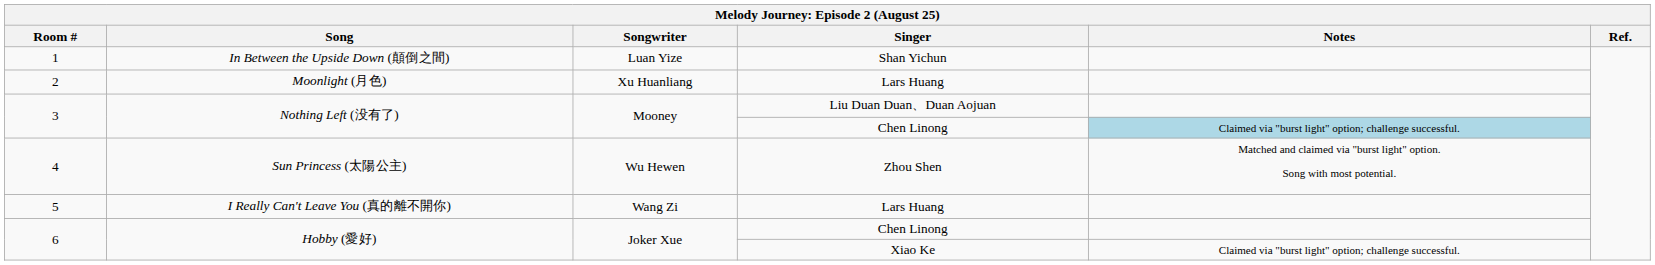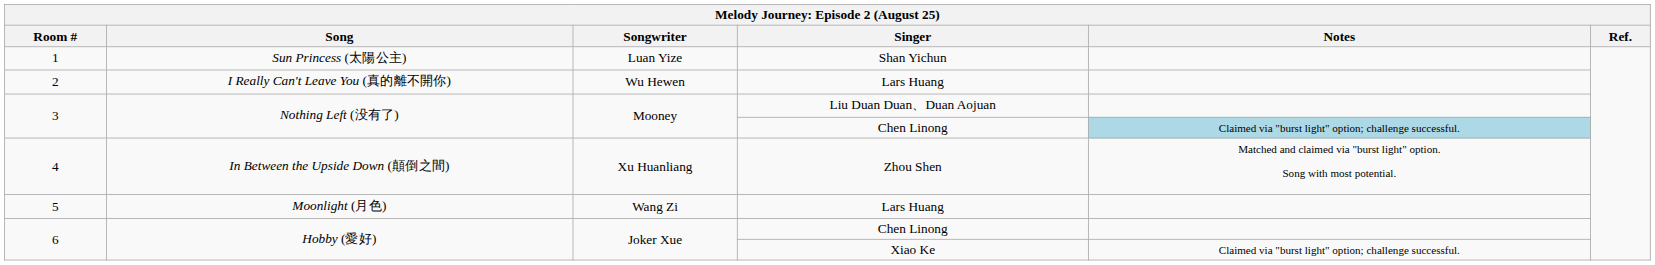 <table class="wikitable" width="100%" style="text-align:center;">
 <tr>
 <th colspan=6>Melody Journey: Episode 2 (August 25)</th>
 </tr>
 <tr>
 <th>Room #</th>
 <th>Song</th>
 <th>Songwriter</th>
 <th>Singer</th>
 <th>Notes</th>
 <th>Ref.</th>
 </tr>
 <tr>
 <td>1</td>
-<td><em>In Between the Upside Down</em> (顛倒之間)</td>
+<td><em>Sun Princess</em> (太陽公主)</td>
 <td>Luan Yize</td>
 <td>Shan Yichun</td>
 <td></td>
 <td rowspan=8></td>
 </tr>
 <tr>
 <td>2</td>
-<td><em>Moonlight</em> (月色)</td>
-<td>Xu Huanliang</td>
+<td><em>I Really Can't Leave You</em> (真的離不開你)</td>
+<td>Wu Hewen</td>
 <td>Lars Huang</td>
 <td></td>
 </tr>
 <tr>
 <td rowspan=2>3</td>
 <td rowspan=2><em>Nothing Left</em> (没有了)</td>
 <td rowspan=2>Mooney</td>
 <td>Liu Duan Duan、Duan Aojuan</td>
 <td></td>
 </tr>
 <tr>
 <td>Chen Linong</td>
 <td style="background: lightblue;"><small>Claimed via "burst light" option; challenge successful.</small></td>
 </tr>
 <tr>
 <td>4</td>
-<td><em>Sun Princess</em> (太陽公主)</td>
-<td>Wu Hewen</td>
+<td><em>In Between the Upside Down</em> (顛倒之間)</td>
+<td>Xu Huanliang</td>
 <td>Zhou Shen</td>
 <td><small>Matched and claimed via "burst light" option.<p>Song with most potential.</p></small></td>
 </tr>
 <tr>
 <td>5</td>
-<td><em>I Really Can't Leave You</em> (真的離不開你)</td>
+<td><em>Moonlight</em> (月色)</td>
 <td>Wang Zi</td>
 <td>Lars Huang</td>
 <td></td>
 </tr>
 <tr>
 <td rowspan=2>6</td>
 <td rowspan=2><em>Hobby</em> (愛好)</td>
 <td rowspan=2>Joker Xue</td>
 <td>Chen Linong</td>
 <td></td>
 </tr>
 <tr>
 <td>Xiao Ke</td>
 <td><small>Claimed via "burst light" option; challenge successful.</small></td>
 </tr>
 </table>
